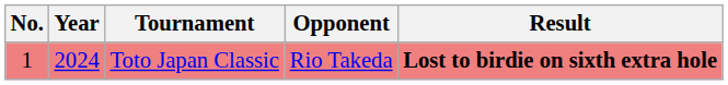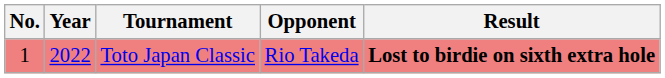 <table class="wikitable" style="font-size:95%;">
 <tr>
 <th>No.</th>
 <th>Year</th>
 <th>Tournament</th>
 <th>Opponent</th>
 <th>Result</th>
 </tr>
 <tr style="background:#F08080;">
 <td align=center>1</td>
-<td><a href='#'>2024</a></td>
+<td><a href='#'>2022</a></td>
 <td><a href='#'>Toto Japan Classic</a></td>
 <td> <a href='#'>Rio Takeda</a></td>
 <td><strong>Lost to birdie on sixth extra hole</strong></td>
 </tr>
 </table>
